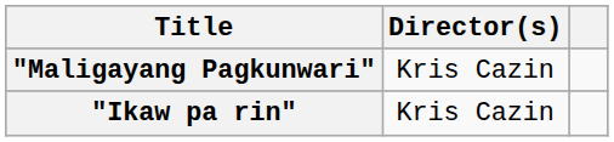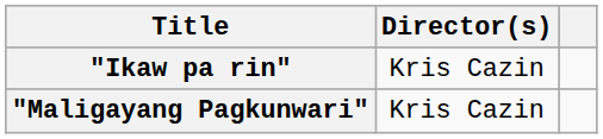 <table class="wikitable sortable plainrowheaders" style="text-align:center;">
 <tr>
 <th scope="col">Title</th>
 <th scope="col">Director(s)</th>
 <th scope="col" style="width:1em;"></th>
 </tr>
 <tr>
+<th scope="row">"Ikaw pa rin"</th>
+<td>Kris Cazin</td>
+<td style="text-align:center"></td>
+</tr>
+<tr>
 <th scope="row">"Maligayang Pagkunwari"</th>
 <td>Kris Cazin</td>
 <td style="text-align:center"></td>
 </tr>
-<tr>
-<th scope="row">"Ikaw pa rin"</th>
-<td>Kris Cazin</td>
-<td style="text-align:center"></td>
-</tr>
 </table>
